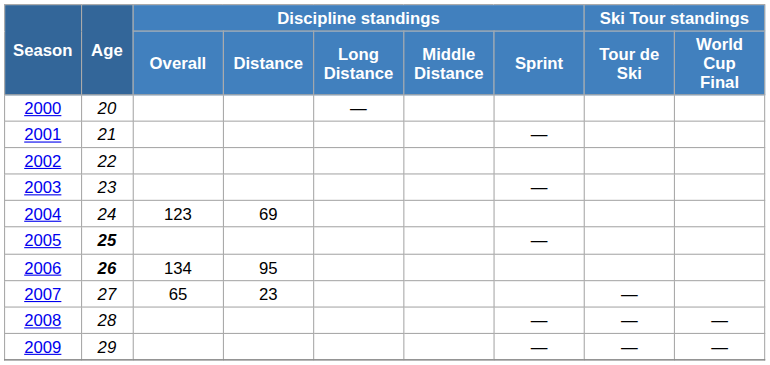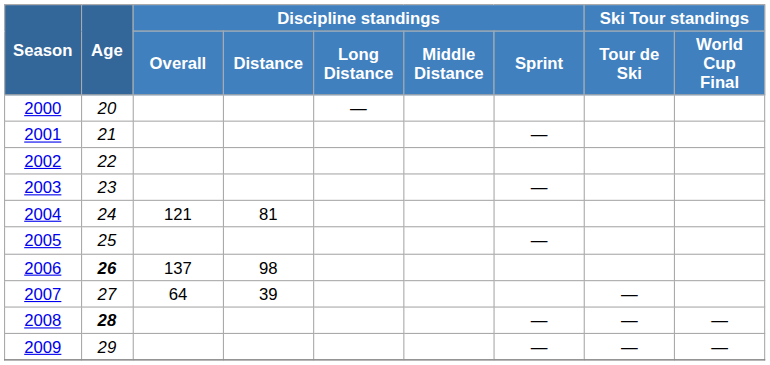 <table class="wikitable" style="font-size:95%; text-align:center; border:grey solid 1px; border-collapse:collapse; background:#ffffff;">
 <tr>
 <th style="background-color:#369; color:white; width:60px;" rowspan="2"> Season </th>
 <th style="background-color:#369; color:white; width:40px;" rowspan="2"> Age </th>
 <th style="background-color:#4180be; color:white;" colspan="5">Discipline standings</th>
 <th style="background-color:#4180be; color:white;" colspan="2">Ski Tour standings</th>
 </tr>
 <tr>
 <th style="background-color:#4180be; color:white; width:75px;">Overall</th>
 <th style="background-color:#4180be; color:white; width:75px;">Distance</th>
 <th style="background-color:#4180be; color:white; width:75px;">Long Distance</th>
 <th style="background-color:#4180be; color:white; width:75px;">Middle Distance</th>
 <th style="background-color:#4180be; color:white; width:75px;">Sprint</th>
 <th style="background-color:#4180be; color:white; width:75px;">Tour de<br>Ski</th>
 <th style="background-color:#4180be; color:white; width:75px;">World Cup<br>Final</th>
 </tr>
 <tr>
 <td><a href='#'>2000</a></td>
 <td><em>20</em></td>
 <td></td>
 <td></td>
 <td>—</td>
 <td></td>
 <td></td>
 <td></td>
 <td></td>
 </tr>
 <tr>
 <td><a href='#'>2001</a></td>
 <td><em>21</em></td>
 <td></td>
 <td></td>
 <td></td>
 <td></td>
 <td>—</td>
 <td></td>
 <td></td>
 </tr>
 <tr>
 <td><a href='#'>2002</a></td>
 <td><em>22</em></td>
 <td></td>
 <td></td>
 <td></td>
 <td></td>
 <td></td>
 <td></td>
 <td></td>
 </tr>
 <tr>
 <td><a href='#'>2003</a></td>
 <td><em>23</em></td>
 <td></td>
 <td></td>
 <td></td>
 <td></td>
 <td>—</td>
 <td></td>
 <td></td>
 </tr>
 <tr>
 <td><a href='#'>2004</a></td>
 <td><em>24</em></td>
-<td>123</td>
-<td>69</td>
+<td>121</td>
+<td>81</td>
 <td></td>
 <td></td>
 <td></td>
 <td></td>
 <td></td>
 </tr>
 <tr>
 <td><a href='#'>2005</a></td>
-<td><strong><em>25</em></strong></td>
+<td><em>25</em></td>
 <td></td>
 <td></td>
 <td></td>
 <td></td>
 <td>—</td>
 <td></td>
 <td></td>
 </tr>
 <tr>
 <td><a href='#'>2006</a></td>
 <td><strong><em>26</em></strong></td>
-<td>134</td>
-<td>95</td>
+<td>137</td>
+<td>98</td>
 <td></td>
 <td></td>
 <td></td>
 <td></td>
 <td></td>
 </tr>
 <tr>
 <td><a href='#'>2007</a></td>
 <td><em>27</em></td>
-<td>65</td>
-<td>23</td>
+<td>64</td>
+<td>39</td>
 <td></td>
 <td></td>
 <td></td>
 <td>—</td>
 <td></td>
 </tr>
 <tr>
 <td><a href='#'>2008</a></td>
-<td><em>28</em></td>
+<td><strong><em>28</em></strong></td>
 <td></td>
 <td></td>
 <td></td>
 <td></td>
 <td>—</td>
 <td>—</td>
 <td>—</td>
 </tr>
 <tr>
 <td><a href='#'>2009</a></td>
 <td><em>29</em></td>
 <td></td>
 <td></td>
 <td></td>
 <td></td>
 <td>—</td>
 <td>—</td>
 <td>—</td>
 </tr>
 <tr>
 </tr>
 </table>
